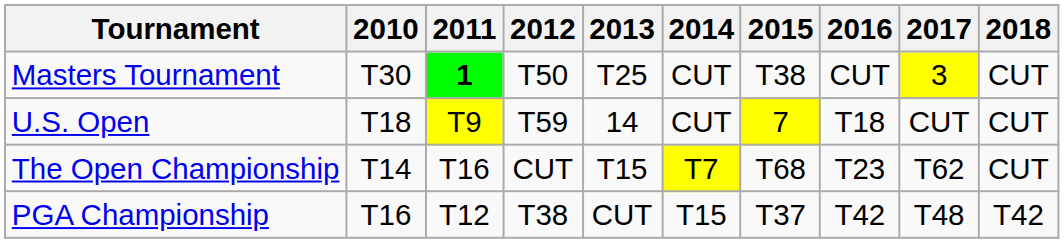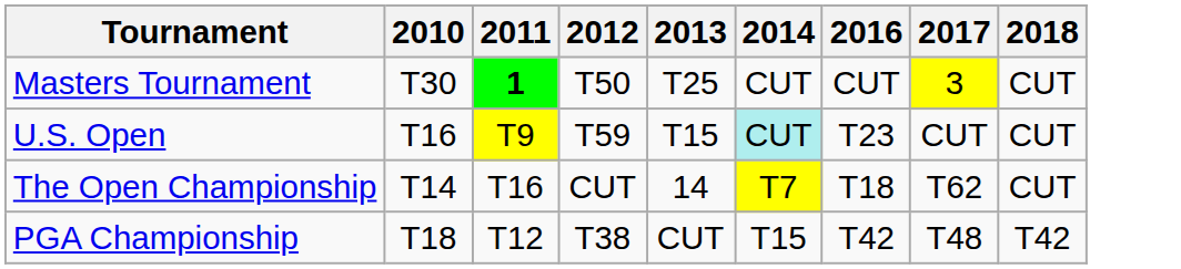 <table class="wikitable" style="font-size:95%;text-align:center;">
 <tr>
 <th>Tournament</th>
 <th>2010</th>
 <th>2011</th>
 <th>2012</th>
 <th>2013</th>
 <th>2014</th>
-<th>2015</th>
 <th>2016</th>
 <th>2017</th>
 <th>2018</th>
 </tr>
 <tr>
 <td align=left><a href='#'>Masters Tournament</a></td>
 <td>T30</td>
 <td style="background:lime;"><strong>1</strong></td>
 <td>T50</td>
 <td>T25</td>
 <td>CUT</td>
-<td>T38</td>
 <td>CUT</td>
 <td style="background:yellow;">3</td>
 <td>CUT</td>
 </tr>
 <tr>
 <td align=left><a href='#'>U.S. Open</a></td>
-<td>T18</td>
+<td>T16</td>
 <td style="background:yellow;">T9</td>
 <td>T59</td>
-<td>14</td>
-<td>CUT</td>
-<td style="background:yellow;">7</td>
-<td>T18</td>
+<td>T15</td>
+<td style="background: paleturquoise;">CUT</td>
+<td>T23</td>
 <td>CUT</td>
 <td>CUT</td>
 </tr>
 <tr>
 <td align=left><a href='#'>The Open Championship</a></td>
 <td>T14</td>
 <td>T16</td>
 <td>CUT</td>
-<td>T15</td>
+<td>14</td>
 <td style="background:yellow;">T7</td>
-<td>T68</td>
-<td>T23</td>
+<td>T18</td>
 <td>T62</td>
 <td>CUT</td>
 </tr>
 <tr>
 <td align=left><a href='#'>PGA Championship</a></td>
-<td>T16</td>
+<td>T18</td>
 <td>T12</td>
 <td>T38</td>
 <td>CUT</td>
 <td>T15</td>
-<td>T37</td>
 <td>T42</td>
 <td>T48</td>
 <td>T42</td>
 </tr>
 </table>
